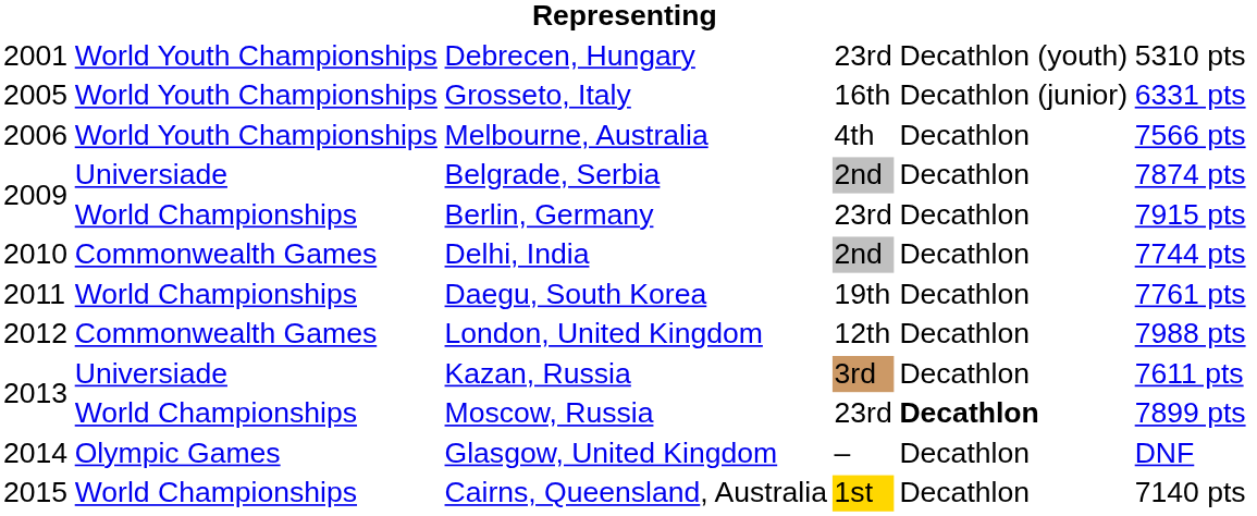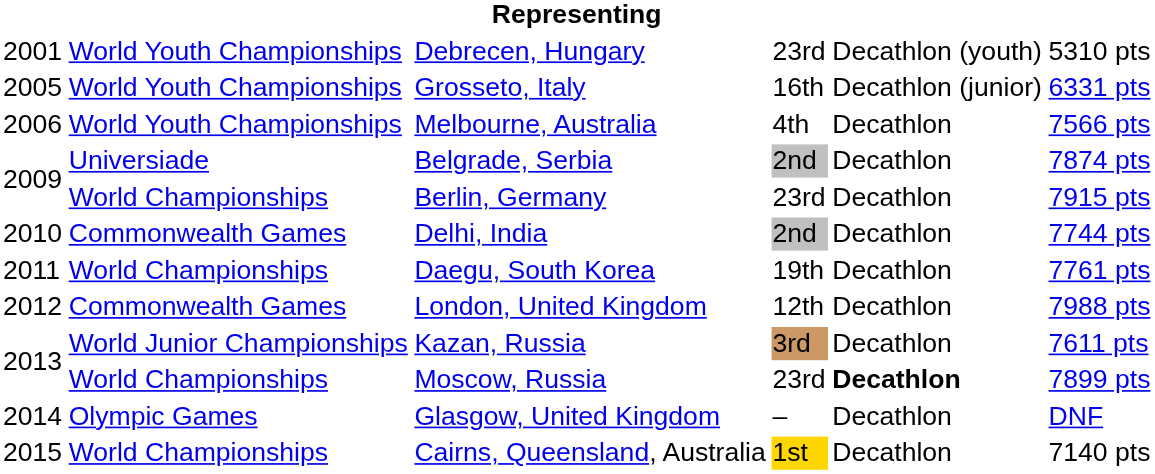 <table>
 <tr>
 <th colspan="6">Representing </th>
 </tr>
 <tr>
 <td>2001</td>
 <td><a href='#'>World Youth Championships</a></td>
 <td><a href='#'>Debrecen, Hungary</a></td>
 <td>23rd</td>
 <td>Decathlon (youth)</td>
 <td>5310 pts</td>
 </tr>
 <tr>
 <td>2005</td>
 <td><a href='#'>World Youth Championships</a></td>
 <td><a href='#'>Grosseto, Italy</a></td>
 <td>16th</td>
 <td>Decathlon (junior)</td>
 <td><a href='#'>6331 pts</a></td>
 </tr>
 <tr>
 <td>2006</td>
 <td><a href='#'>World Youth Championships</a></td>
 <td><a href='#'>Melbourne, Australia</a></td>
 <td>4th</td>
 <td>Decathlon</td>
 <td><a href='#'>7566 pts</a></td>
 </tr>
 <tr>
 <td rowspan=2>2009</td>
 <td><a href='#'>Universiade</a></td>
 <td><a href='#'>Belgrade, Serbia</a></td>
 <td bgcolor=silver>2nd</td>
 <td>Decathlon</td>
 <td><a href='#'>7874 pts</a></td>
 </tr>
 <tr>
 <td><a href='#'>World Championships</a></td>
 <td><a href='#'>Berlin, Germany</a></td>
 <td>23rd</td>
 <td>Decathlon</td>
 <td><a href='#'>7915 pts</a></td>
 </tr>
 <tr>
 <td>2010</td>
 <td><a href='#'>Commonwealth Games</a></td>
 <td><a href='#'>Delhi, India</a></td>
 <td bgcolor=silver>2nd</td>
 <td>Decathlon</td>
 <td><a href='#'>7744 pts</a></td>
 </tr>
 <tr>
 <td>2011</td>
 <td><a href='#'>World Championships</a></td>
 <td><a href='#'>Daegu, South Korea</a></td>
 <td>19th</td>
 <td>Decathlon</td>
 <td><a href='#'>7761 pts</a></td>
 </tr>
 <tr>
 <td>2012</td>
 <td><a href='#'>Commonwealth Games</a></td>
 <td><a href='#'>London, United Kingdom</a></td>
 <td>12th</td>
 <td>Decathlon</td>
 <td><a href='#'>7988 pts</a></td>
 </tr>
 <tr>
 <td rowspan=2>2013</td>
-<td><a href='#'>Universiade</a></td>
+<td><a href='#'>World Junior Championships</a></td>
 <td><a href='#'>Kazan, Russia</a></td>
 <td bgcolor=cc9966>3rd</td>
 <td>Decathlon</td>
 <td><a href='#'>7611 pts</a></td>
 </tr>
 <tr>
 <td><a href='#'>World Championships</a></td>
 <td><a href='#'>Moscow, Russia</a></td>
 <td>23rd</td>
 <td><strong>Decathlon</strong></td>
 <td><a href='#'>7899 pts</a></td>
 </tr>
 <tr>
 <td>2014</td>
 <td><a href='#'>Olympic Games</a></td>
 <td><a href='#'>Glasgow, United Kingdom</a></td>
 <td>–</td>
 <td>Decathlon</td>
 <td><a href='#'>DNF</a></td>
 </tr>
 <tr>
 <td>2015</td>
 <td><a href='#'>World Championships</a></td>
 <td><a href='#'>Cairns, Queensland</a>, Australia</td>
 <td bgcolor=gold>1st</td>
 <td>Decathlon</td>
 <td>7140 pts</td>
 </tr>
 </table>
